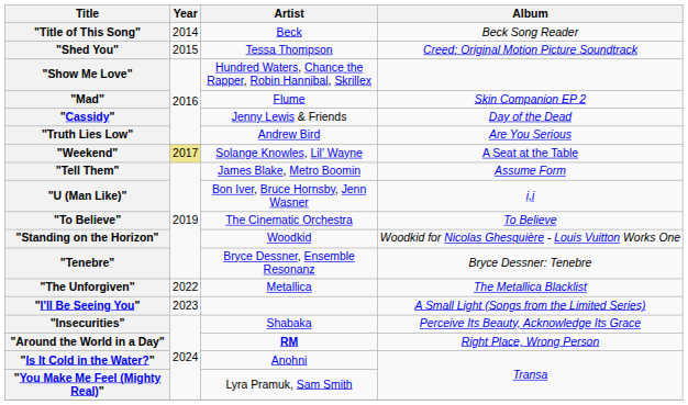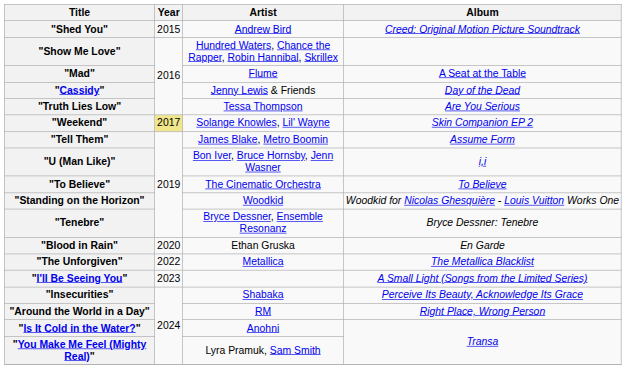 <table class="wikitable plainrowheaders" style="text-align:center;">
 <tr>
 <th scope="col" style="width:14em;">Title</th>
 <th scope="col" style="width:1em;">Year</th>
 <th scope="col" style="width:15em;">Artist</th>
 <th scope="col">Album</th>
 </tr>
 <tr>
-<th scope="row">"Title of This Song"</th>
-<td>2014</td>
-<td><a href='#'>Beck</a></td>
-<td><em>Beck Song Reader</em></td>
-</tr>
-<tr>
 <th scope="row">"Shed You"</th>
 <td>2015</td>
-<td><a href='#'>Tessa Thompson</a></td>
+<td><a href='#'>Andrew Bird</a></td>
 <td><em><a href='#'>Creed: Original Motion Picture Soundtrack</a></em></td>
 </tr>
 <tr>
 <th scope="row">"Show Me Love"</th>
 <td rowspan="4">2016</td>
 <td><a href='#'>Hundred Waters</a>, <a href='#'>Chance the Rapper</a>, <a href='#'>Robin Hannibal</a>, <a href='#'>Skrillex</a></td>
 <td></td>
 </tr>
 <tr>
 <th scope="row">"Mad"</th>
 <td><a href='#'>Flume</a></td>
-<td><em><a href='#'>Skin Companion EP 2</a></em></td>
+<td><a href='#'>A Seat at the Table</a></td>
 </tr>
 <tr>
 <th scope="row">"<a href='#'>Cassidy</a>"</th>
 <td><a href='#'>Jenny Lewis</a> & Friends</td>
 <td><em><a href='#'>Day of the Dead</a></em></td>
 </tr>
 <tr>
 <th scope="row">"Truth Lies Low"</th>
-<td><a href='#'>Andrew Bird</a></td>
+<td><a href='#'>Tessa Thompson</a></td>
 <td><em><a href='#'>Are You Serious</a></em></td>
 </tr>
 <tr>
 <th scope="row">"Weekend"</th>
 <td style="background: khaki;">2017</td>
 <td><a href='#'>Solange Knowles</a>, <a href='#'>Lil' Wayne</a></td>
-<td><a href='#'>A Seat at the Table</a></td>
+<td><em><a href='#'>Skin Companion EP 2</a></em></td>
 </tr>
 <tr>
 <th scope="row">"Tell Them"</th>
 <td rowspan="5">2019</td>
 <td><a href='#'>James Blake</a>, <a href='#'>Metro Boomin</a></td>
 <td><em><a href='#'>Assume Form</a></em></td>
 </tr>
 <tr>
 <th scope="row">"U (Man Like)"</th>
 <td><a href='#'>Bon Iver</a>, <a href='#'>Bruce Hornsby</a>, <a href='#'>Jenn Wasner</a></td>
 <td><em><a href='#'>i,i</a></em></td>
 </tr>
 <tr>
 <th scope="row">"To Believe"</th>
 <td><a href='#'>The Cinematic Orchestra</a></td>
 <td><em><a href='#'>To Believe</a></em></td>
 </tr>
 <tr>
 <th scope="row">"Standing on the Horizon"</th>
 <td><a href='#'>Woodkid</a></td>
 <td><em>Woodkid for <a href='#'>Nicolas Ghesquière</a> - <a href='#'>Louis Vuitton</a> Works One</em></td>
 </tr>
 <tr>
 <th scope="row">"Tenebre"</th>
 <td><a href='#'>Bryce Dessner</a>, <a href='#'>Ensemble Resonanz</a></td>
 <td><em>Bryce Dessner: Tenebre</em></td>
 </tr>
 <tr>
+<th scope="row">"Blood in Rain"</th>
+<td>2020</td>
+<td>Ethan Gruska</td>
+<td><em>En Garde</em></td>
+</tr>
+<tr>
 <th scope="row">"The Unforgiven"</th>
 <td>2022</td>
 <td><a href='#'>Metallica</a></td>
 <td><em><a href='#'>The Metallica Blacklist</a></em></td>
 </tr>
 <tr>
 <th scope="row">"<a href='#'>I'll Be Seeing You</a>"</th>
 <td>2023</td>
 <td></td>
 <td><em><a href='#'>A Small Light (Songs from the Limited Series)</a></em></td>
 </tr>
 <tr>
 <th scope="row">"Insecurities"</th>
 <td rowspan="4">2024</td>
 <td><a href='#'>Shabaka</a></td>
 <td><em><a href='#'>Perceive Its Beauty, Acknowledge Its Grace</a></em></td>
 </tr>
 <tr>
 <th scope="row">"Around the World in a Day"</th>
-<td><strong><a href='#'>RM</a></strong></td>
+<td><a href='#'>RM</a></td>
 <td><em><a href='#'>Right Place, Wrong Person</a></em></td>
 </tr>
 <tr>
 <th scope="row">"<a href='#'>Is It Cold in the Water?</a>"</th>
 <td><a href='#'>Anohni</a></td>
 <td rowspan="2"><em><a href='#'>Transa</a></em></td>
 </tr>
 <tr>
 <th scope="row">"<a href='#'>You Make Me Feel (Mighty Real)</a>"</th>
 <td>Lyra Pramuk, <a href='#'>Sam Smith</a></td>
 </tr>
 <tr>
 </tr>
 </table>
